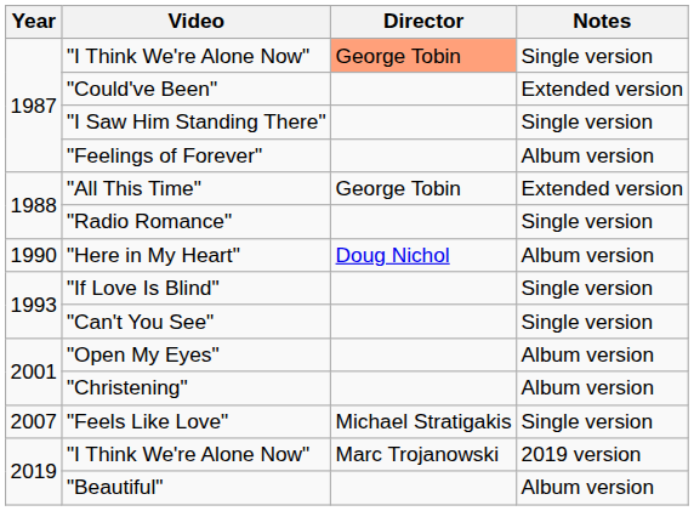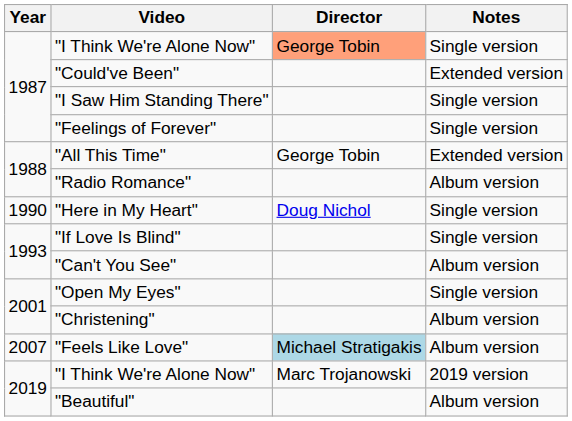 <table class="wikitable">
 <tr>
 <th>Year</th>
 <th>Video</th>
 <th>Director</th>
 <th>Notes</th>
 </tr>
 <tr>
 <td rowspan="4">1987</td>
 <td>"I Think We're Alone Now"</td>
 <td style="background: lightsalmon;">George Tobin</td>
 <td>Single version</td>
 </tr>
 <tr>
 <td>"Could've Been"</td>
 <td></td>
 <td>Extended version</td>
 </tr>
 <tr>
 <td>"I Saw Him Standing There"</td>
 <td></td>
 <td>Single version</td>
 </tr>
 <tr>
 <td>"Feelings of Forever"</td>
 <td></td>
-<td>Album version</td>
+<td>Single version</td>
 </tr>
 <tr>
 <td rowspan="2">1988</td>
 <td>"All This Time"</td>
 <td>George Tobin</td>
 <td>Extended version</td>
 </tr>
 <tr>
 <td>"Radio Romance"</td>
 <td></td>
-<td>Single version</td>
+<td>Album version</td>
 </tr>
 <tr>
 <td>1990</td>
 <td>"Here in My Heart"</td>
 <td><a href='#'>Doug Nichol</a></td>
-<td>Album version</td>
+<td>Single version</td>
 </tr>
 <tr>
 <td rowspan="2">1993</td>
 <td align="left">"If Love Is Blind"</td>
 <td></td>
 <td>Single version</td>
 </tr>
 <tr>
 <td align="left">"Can't You See"</td>
 <td></td>
-<td>Single version</td>
+<td>Album version</td>
 </tr>
 <tr>
 <td rowspan="2">2001</td>
 <td>"Open My Eyes"</td>
 <td></td>
-<td>Album version</td>
+<td>Single version</td>
 </tr>
 <tr>
 <td>"Christening"</td>
 <td></td>
 <td>Album version</td>
 </tr>
 <tr>
 <td>2007</td>
 <td>"Feels Like Love"</td>
-<td>Michael Stratigakis</td>
-<td>Single version</td>
+<td style="background: lightblue;">Michael Stratigakis</td>
+<td>Album version</td>
 </tr>
 <tr>
 <td rowspan="2">2019</td>
 <td>"I Think We're Alone Now"</td>
 <td>Marc Trojanowski</td>
 <td>2019 version</td>
 </tr>
 <tr>
 <td>"Beautiful"</td>
 <td></td>
 <td>Album version</td>
 </tr>
 </table>
